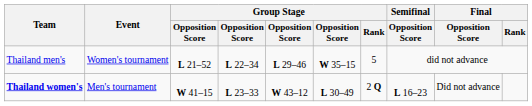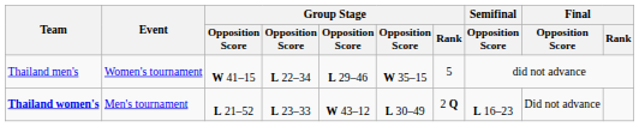 <table class=wikitable style=font-size:90%;text-align:center>
 <tr>
 <th rowspan=2>Team</th>
 <th rowspan=2>Event</th>
 <th colspan=5>Group Stage</th>
 <th>Semifinal</th>
 <th colspan=2>Final</th>
 </tr>
 <tr style=font-size:95%>
 <th>Opposition<br>Score</th>
 <th>Opposition<br>Score</th>
 <th>Opposition<br>Score</th>
 <th>Opposition<br>Score</th>
 <th>Rank</th>
 <th>Opposition<br>Score</th>
 <th>Opposition<br>Score</th>
 <th>Rank</th>
 </tr>
 <tr>
 <td align=left><a href='#'>Thailand men's</a></td>
 <td align=left><a href='#'>Women's tournament</a></td>
-<td><br><strong>L</strong> 21–52</td>
+<td><br><strong>W</strong> 41–15</td>
 <td><br><strong>L</strong> 22–34</td>
 <td><br><strong>L</strong> 29–46</td>
 <td><br> <strong>W</strong> 35–15</td>
 <td>5</td>
 <td colspan=3>did not advance</td>
 </tr>
 <tr>
 <td align=left><strong><a href='#'>Thailand women's</a></strong></td>
 <td align=left><a href='#'>Men's tournament</a></td>
-<td><br><strong>W</strong> 41–15</td>
+<td><br><strong>L</strong> 21–52</td>
 <td><br><strong>L</strong> 23–33</td>
 <td><br> <strong>W</strong> 43–12</td>
 <td><br><strong>L</strong> 30–49</td>
 <td>2 <strong>Q</strong></td>
 <td><br><strong>L</strong> 16–23</td>
 <td>Did not advance</td>
 <td></td>
 </tr>
 </table>
